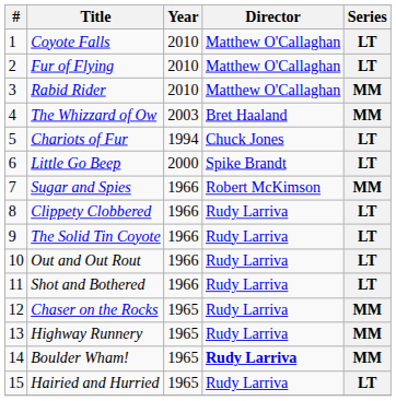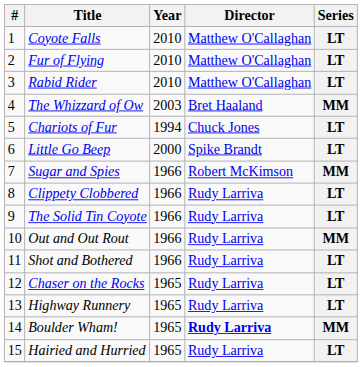 <table class="wikitable sortable">
 <tr>
 <th>#</th>
 <th>Title</th>
 <th>Year</th>
 <th>Director</th>
 <th>Series</th>
 </tr>
 <tr>
 <td>1</td>
 <td><em><a href='#'>Coyote Falls</a></em></td>
 <td>2010</td>
 <td><a href='#'>Matthew O'Callaghan</a></td>
 <th>LT</th>
 </tr>
 <tr>
 <td>2</td>
 <td><em><a href='#'>Fur of Flying</a></em></td>
 <td>2010</td>
 <td><a href='#'>Matthew O'Callaghan</a></td>
 <th>LT</th>
 </tr>
 <tr>
 <td>3</td>
 <td><em><a href='#'>Rabid Rider</a></em></td>
 <td>2010</td>
 <td><a href='#'>Matthew O'Callaghan</a></td>
-<th>MM</th>
+<th>LT</th>
 </tr>
 <tr>
 <td>4</td>
 <td><em><a href='#'>The Whizzard of Ow</a></em></td>
 <td>2003</td>
 <td><a href='#'>Bret Haaland</a></td>
 <th>MM</th>
 </tr>
 <tr>
 <td>5</td>
 <td><em><a href='#'>Chariots of Fur</a></em></td>
 <td>1994</td>
 <td><a href='#'>Chuck Jones</a></td>
 <th>LT</th>
 </tr>
 <tr>
 <td>6</td>
 <td><em><a href='#'>Little Go Beep</a></em></td>
 <td>2000</td>
 <td><a href='#'>Spike Brandt</a></td>
 <th>LT</th>
 </tr>
 <tr>
 <td>7</td>
 <td><em><a href='#'>Sugar and Spies</a></em></td>
 <td>1966</td>
 <td><a href='#'>Robert McKimson</a></td>
 <th>MM</th>
 </tr>
 <tr>
 <td>8</td>
 <td><em><a href='#'>Clippety Clobbered</a></em></td>
 <td>1966</td>
 <td><a href='#'>Rudy Larriva</a></td>
 <th>LT</th>
 </tr>
 <tr>
 <td>9</td>
 <td><em><a href='#'>The Solid Tin Coyote</a></em></td>
 <td>1966</td>
 <td><a href='#'>Rudy Larriva</a></td>
 <th>LT</th>
 </tr>
 <tr>
 <td>10</td>
 <td><em>Out and Out Rout</em></td>
 <td>1966</td>
 <td><a href='#'>Rudy Larriva</a></td>
-<th>LT</th>
+<th>MM</th>
 </tr>
 <tr>
 <td>11</td>
 <td><em>Shot and Bothered</em></td>
 <td>1966</td>
 <td><a href='#'>Rudy Larriva</a></td>
 <th>LT</th>
 </tr>
 <tr>
 <td>12</td>
 <td><em><a href='#'>Chaser on the Rocks</a></em></td>
 <td>1965</td>
 <td><a href='#'>Rudy Larriva</a></td>
-<th>MM</th>
+<th>LT</th>
 </tr>
 <tr>
 <td>13</td>
 <td><em>Highway Runnery</em></td>
 <td>1965</td>
 <td><a href='#'>Rudy Larriva</a></td>
-<th>MM</th>
+<th>LT</th>
 </tr>
 <tr>
 <td>14</td>
 <td><em>Boulder Wham!</em></td>
 <td>1965</td>
 <td><strong><a href='#'>Rudy Larriva</a></strong></td>
 <th>MM</th>
 </tr>
 <tr>
 <td>15</td>
 <td><em>Hairied and Hurried</em></td>
 <td>1965</td>
 <td><a href='#'>Rudy Larriva</a></td>
 <th>LT</th>
 </tr>
 <tr>
 </tr>
 </table>
